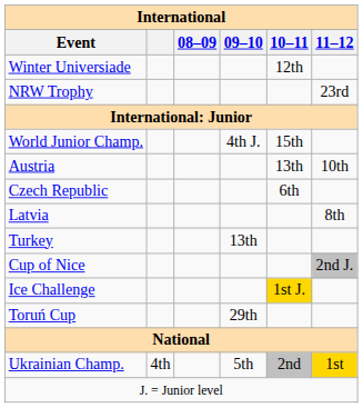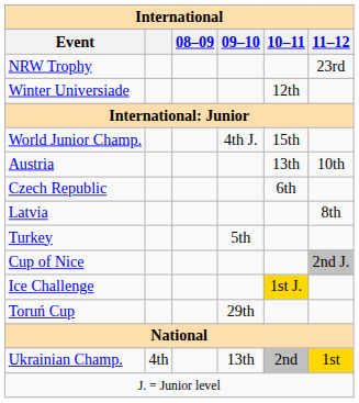 <table class="wikitable" style="text-align:center">
 <tr>
 <th style="background-color: #ffdead; " colspan=6 align=center>International</th>
 </tr>
 <tr>
 <th>Event</th>
 <th></th>
 <th><a href='#'>08–09</a></th>
 <th><a href='#'>09–10</a></th>
 <th><a href='#'>10–11</a></th>
 <th><a href='#'>11–12</a></th>
 </tr>
 <tr>
+<td align=left><a href='#'>NRW Trophy</a></td>
+<td></td>
+<td></td>
+<td></td>
+<td></td>
+<td>23rd</td>
+</tr>
+<tr>
 <td align=left><a href='#'>Winter Universiade</a></td>
 <td></td>
 <td></td>
 <td></td>
 <td>12th</td>
 <td></td>
-</tr>
-<tr>
-<td align=left><a href='#'>NRW Trophy</a></td>
-<td></td>
-<td></td>
-<td></td>
-<td></td>
-<td>23rd</td>
 </tr>
 <tr>
 <th style="background-color: #ffdead; " colspan=6 align=center>International: Junior</th>
 </tr>
 <tr>
 <td align=left><a href='#'>World Junior Champ.</a></td>
 <td></td>
 <td></td>
 <td>4th J.</td>
 <td>15th</td>
 <td></td>
 </tr>
 <tr>
 <td align=left> <a href='#'>Austria</a></td>
 <td></td>
 <td></td>
 <td></td>
 <td>13th</td>
 <td>10th</td>
 </tr>
 <tr>
 <td align=left> <a href='#'>Czech Republic</a></td>
 <td></td>
 <td></td>
 <td></td>
 <td>6th</td>
 <td></td>
 </tr>
 <tr>
 <td align=left> <a href='#'>Latvia</a></td>
 <td></td>
 <td></td>
 <td></td>
 <td></td>
 <td>8th</td>
 </tr>
 <tr>
 <td align=left> <a href='#'>Turkey</a></td>
 <td></td>
 <td></td>
-<td>13th</td>
+<td>5th</td>
 <td></td>
 <td></td>
 </tr>
 <tr>
 <td align=left><a href='#'>Cup of Nice</a></td>
 <td></td>
 <td></td>
 <td></td>
 <td></td>
 <td bgcolor=silver>2nd J.</td>
 </tr>
 <tr>
 <td align=left><a href='#'>Ice Challenge</a></td>
 <td></td>
 <td></td>
 <td></td>
 <td bgcolor=gold>1st J.</td>
 <td></td>
 </tr>
 <tr>
 <td align=left><a href='#'>Toruń Cup</a></td>
 <td></td>
 <td></td>
 <td>29th</td>
 <td></td>
 <td></td>
 </tr>
 <tr>
 <th style="background-color: #ffdead; " colspan=6 align=center>National</th>
 </tr>
 <tr>
 <td align=left><a href='#'>Ukrainian Champ.</a></td>
 <td>4th</td>
 <td></td>
-<td>5th</td>
+<td>13th</td>
 <td bgcolor=silver>2nd</td>
 <td bgcolor=gold>1st</td>
 </tr>
 <tr>
 <td colspan=6 align=center><small> J. = Junior level </small></td>
 </tr>
 </table>
